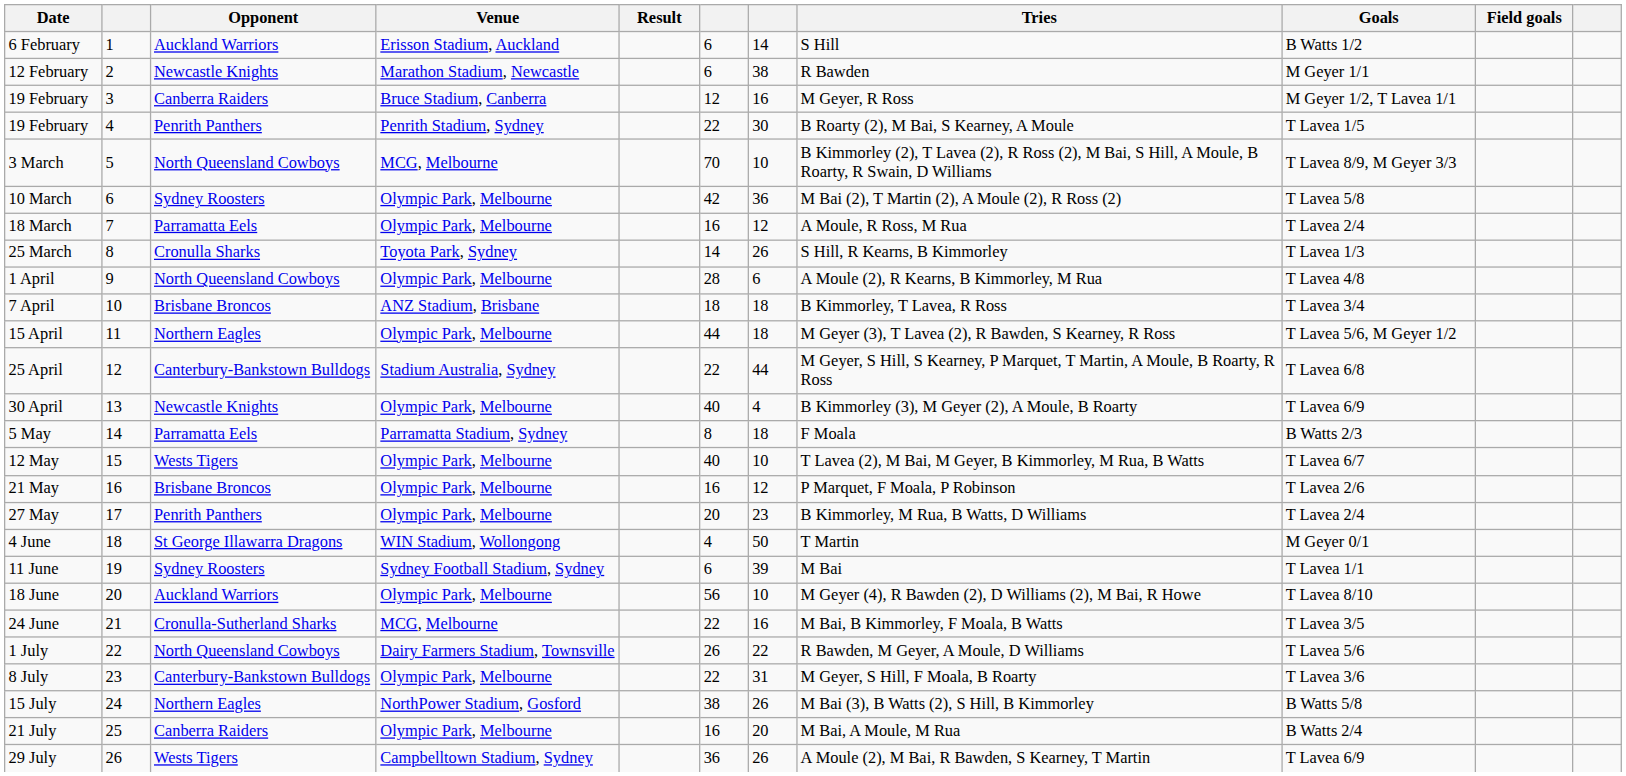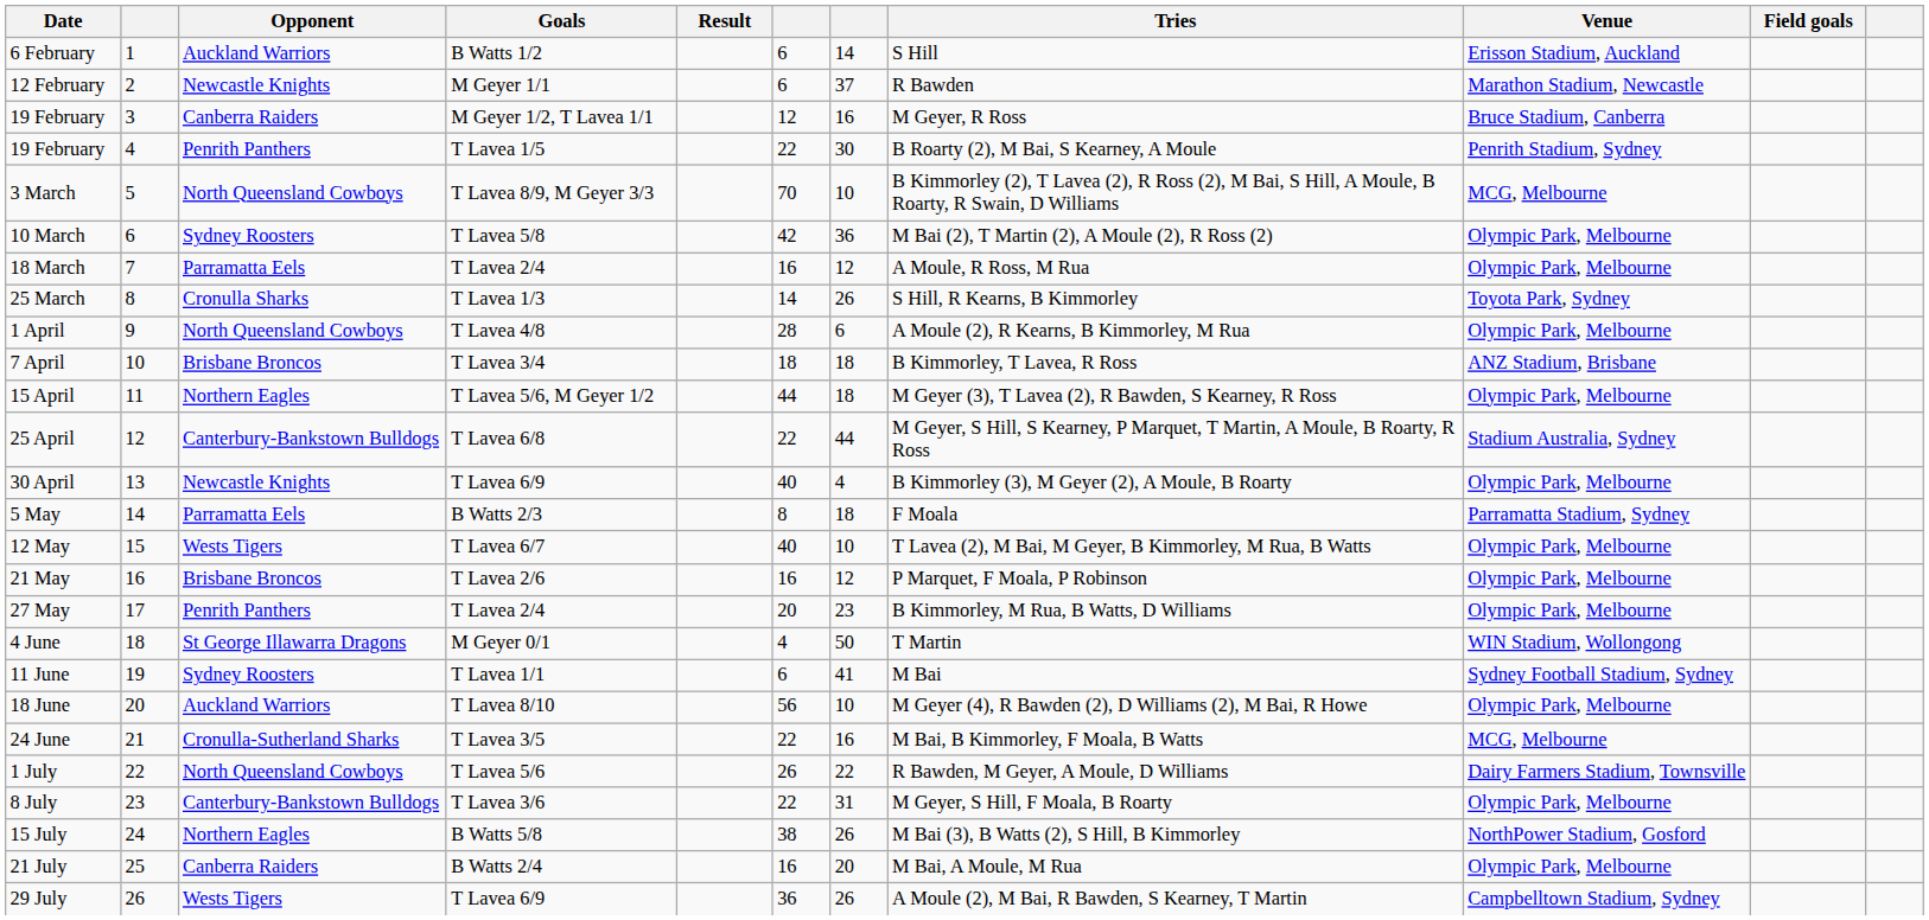 <table class="wikitable"  style="font-size:80%; width:100%;">
 <tr>
 <th width="6%">Date</th>
 <th width="3%"></th>
 <th width="14%">Opponent</th>
-<th width="15%">Venue</th>
+<th width="12%">Goals</th>
 <th width="5%">Result</th>
 <th width="3%"></th>
 <th width="3%"></th>
 <th width="30%">Tries</th>
-<th width="12%">Goals</th>
+<th width="15%">Venue</th>
 <th width="6%">Field goals</th>
 <th width="3%"></th>
 </tr>
 <tr>
 <td>6 February</td>
 <td>1</td>
 <td> <a href='#'>Auckland Warriors</a></td>
-<td><a href='#'>Erisson Stadium</a>, <a href='#'>Auckland</a></td>
+<td>B Watts 1/2</td>
 <td></td>
 <td>6</td>
 <td>14</td>
 <td>S Hill</td>
-<td>B Watts 1/2</td>
+<td><a href='#'>Erisson Stadium</a>, <a href='#'>Auckland</a></td>
 <td></td>
 <td></td>
 </tr>
 <tr>
 <td>12 February</td>
 <td>2</td>
 <td> <a href='#'>Newcastle Knights</a></td>
-<td><a href='#'>Marathon Stadium</a>, <a href='#'>Newcastle</a></td>
+<td>M Geyer 1/1</td>
 <td></td>
 <td>6</td>
-<td>38</td>
+<td>37</td>
 <td>R Bawden</td>
-<td>M Geyer 1/1</td>
+<td><a href='#'>Marathon Stadium</a>, <a href='#'>Newcastle</a></td>
 <td></td>
 <td></td>
 </tr>
 <tr>
 <td>19 February</td>
 <td>3</td>
 <td> <a href='#'>Canberra Raiders</a></td>
-<td><a href='#'>Bruce Stadium</a>, <a href='#'>Canberra</a></td>
+<td>M Geyer 1/2, T Lavea 1/1</td>
 <td></td>
 <td>12</td>
 <td>16</td>
 <td>M Geyer, R Ross</td>
-<td>M Geyer 1/2, T Lavea 1/1</td>
+<td><a href='#'>Bruce Stadium</a>, <a href='#'>Canberra</a></td>
 <td></td>
 <td></td>
 </tr>
 <tr>
 <td>19 February</td>
 <td>4</td>
 <td> <a href='#'>Penrith Panthers</a></td>
-<td><a href='#'>Penrith Stadium</a>, <a href='#'>Sydney</a></td>
+<td>T Lavea 1/5</td>
 <td></td>
 <td>22</td>
 <td>30</td>
 <td>B Roarty (2), M Bai, S Kearney, A Moule</td>
-<td>T Lavea 1/5</td>
+<td><a href='#'>Penrith Stadium</a>, <a href='#'>Sydney</a></td>
 <td></td>
 <td></td>
 </tr>
 <tr>
 <td>3 March</td>
 <td>5</td>
 <td> <a href='#'>North Queensland Cowboys</a></td>
-<td><a href='#'>MCG</a>, <a href='#'>Melbourne</a></td>
+<td>T Lavea 8/9, M Geyer 3/3</td>
 <td></td>
 <td>70</td>
 <td>10</td>
 <td>B Kimmorley (2), T Lavea (2), R Ross (2), M Bai, S Hill, A Moule, B Roarty, R Swain, D Williams</td>
-<td>T Lavea 8/9, M Geyer 3/3</td>
+<td><a href='#'>MCG</a>, <a href='#'>Melbourne</a></td>
 <td></td>
 <td></td>
 </tr>
 <tr>
 <td>10 March</td>
 <td>6</td>
 <td> <a href='#'>Sydney Roosters</a></td>
-<td><a href='#'>Olympic Park</a>, <a href='#'>Melbourne</a></td>
+<td>T Lavea 5/8</td>
 <td></td>
 <td>42</td>
 <td>36</td>
 <td>M Bai (2), T Martin (2), A Moule (2), R Ross (2)</td>
-<td>T Lavea 5/8</td>
+<td><a href='#'>Olympic Park</a>, <a href='#'>Melbourne</a></td>
 <td></td>
 <td></td>
 </tr>
 <tr>
 <td>18 March</td>
 <td>7</td>
 <td> <a href='#'>Parramatta Eels</a></td>
-<td><a href='#'>Olympic Park</a>, <a href='#'>Melbourne</a></td>
+<td>T Lavea 2/4</td>
 <td></td>
 <td>16</td>
 <td>12</td>
 <td>A Moule, R Ross, M Rua</td>
-<td>T Lavea 2/4</td>
+<td><a href='#'>Olympic Park</a>, <a href='#'>Melbourne</a></td>
 <td></td>
 <td></td>
 </tr>
 <tr>
 <td>25 March</td>
 <td>8</td>
 <td> <a href='#'>Cronulla Sharks</a></td>
-<td><a href='#'>Toyota Park</a>, <a href='#'>Sydney</a></td>
+<td>T Lavea 1/3</td>
 <td></td>
 <td>14</td>
 <td>26</td>
 <td>S Hill, R Kearns, B Kimmorley</td>
-<td>T Lavea 1/3</td>
+<td><a href='#'>Toyota Park</a>, <a href='#'>Sydney</a></td>
 <td></td>
 <td></td>
 </tr>
 <tr>
 <td>1 April</td>
 <td>9</td>
 <td> <a href='#'>North Queensland Cowboys</a></td>
-<td><a href='#'>Olympic Park</a>, <a href='#'>Melbourne</a></td>
+<td>T Lavea 4/8</td>
 <td></td>
 <td>28</td>
 <td>6</td>
 <td>A Moule (2), R Kearns, B Kimmorley, M Rua</td>
-<td>T Lavea 4/8</td>
+<td><a href='#'>Olympic Park</a>, <a href='#'>Melbourne</a></td>
 <td></td>
 <td></td>
 </tr>
 <tr>
 <td>7 April</td>
 <td>10</td>
 <td> <a href='#'>Brisbane Broncos</a></td>
-<td><a href='#'>ANZ Stadium</a>, <a href='#'>Brisbane</a></td>
+<td>T Lavea 3/4</td>
 <td></td>
 <td>18</td>
 <td>18</td>
 <td>B Kimmorley, T Lavea, R Ross</td>
-<td>T Lavea 3/4</td>
+<td><a href='#'>ANZ Stadium</a>, <a href='#'>Brisbane</a></td>
 <td></td>
 <td></td>
 </tr>
 <tr>
 <td>15 April</td>
 <td>11</td>
 <td> <a href='#'>Northern Eagles</a></td>
-<td><a href='#'>Olympic Park</a>, <a href='#'>Melbourne</a></td>
+<td>T Lavea 5/6, M Geyer 1/2</td>
 <td></td>
 <td>44</td>
 <td>18</td>
 <td>M Geyer (3), T Lavea (2), R Bawden, S Kearney, R Ross</td>
-<td>T Lavea 5/6, M Geyer 1/2</td>
+<td><a href='#'>Olympic Park</a>, <a href='#'>Melbourne</a></td>
 <td></td>
 <td></td>
 </tr>
 <tr>
 <td>25 April</td>
 <td>12</td>
 <td> <a href='#'>Canterbury-Bankstown Bulldogs</a></td>
-<td><a href='#'>Stadium Australia</a>, <a href='#'>Sydney</a></td>
+<td>T Lavea 6/8</td>
 <td></td>
 <td>22</td>
 <td>44</td>
 <td>M Geyer, S Hill, S Kearney, P Marquet, T Martin, A Moule, B Roarty, R Ross</td>
-<td>T Lavea 6/8</td>
+<td><a href='#'>Stadium Australia</a>, <a href='#'>Sydney</a></td>
 <td></td>
 <td></td>
 </tr>
 <tr>
 <td>30 April</td>
 <td>13</td>
 <td> <a href='#'>Newcastle Knights</a></td>
-<td><a href='#'>Olympic Park</a>, <a href='#'>Melbourne</a></td>
+<td>T Lavea 6/9</td>
 <td></td>
 <td>40</td>
 <td>4</td>
 <td>B Kimmorley (3), M Geyer (2), A Moule, B Roarty</td>
-<td>T Lavea 6/9</td>
+<td><a href='#'>Olympic Park</a>, <a href='#'>Melbourne</a></td>
 <td></td>
 <td></td>
 </tr>
 <tr>
 <td>5 May</td>
 <td>14</td>
 <td> <a href='#'>Parramatta Eels</a></td>
-<td><a href='#'>Parramatta Stadium</a>, <a href='#'>Sydney</a></td>
+<td>B Watts 2/3</td>
 <td></td>
 <td>8</td>
 <td>18</td>
 <td>F Moala</td>
-<td>B Watts 2/3</td>
+<td><a href='#'>Parramatta Stadium</a>, <a href='#'>Sydney</a></td>
 <td></td>
 <td></td>
 </tr>
 <tr>
 <td>12 May</td>
 <td>15</td>
 <td> <a href='#'>Wests Tigers</a></td>
-<td><a href='#'>Olympic Park</a>, <a href='#'>Melbourne</a></td>
+<td>T Lavea 6/7</td>
 <td></td>
 <td>40</td>
 <td>10</td>
 <td>T Lavea (2), M Bai, M Geyer, B Kimmorley, M Rua, B Watts</td>
-<td>T Lavea 6/7</td>
+<td><a href='#'>Olympic Park</a>, <a href='#'>Melbourne</a></td>
 <td></td>
 <td></td>
 </tr>
 <tr>
 <td>21 May</td>
 <td>16</td>
 <td> <a href='#'>Brisbane Broncos</a></td>
-<td><a href='#'>Olympic Park</a>, <a href='#'>Melbourne</a></td>
+<td>T Lavea 2/6</td>
 <td></td>
 <td>16</td>
 <td>12</td>
 <td>P Marquet, F Moala, P Robinson</td>
-<td>T Lavea 2/6</td>
+<td><a href='#'>Olympic Park</a>, <a href='#'>Melbourne</a></td>
 <td></td>
 <td></td>
 </tr>
 <tr>
 <td>27 May</td>
 <td>17</td>
 <td> <a href='#'>Penrith Panthers</a></td>
-<td><a href='#'>Olympic Park</a>, <a href='#'>Melbourne</a></td>
+<td>T Lavea 2/4</td>
 <td></td>
 <td>20</td>
 <td>23</td>
 <td>B Kimmorley, M Rua, B Watts, D Williams</td>
-<td>T Lavea 2/4</td>
+<td><a href='#'>Olympic Park</a>, <a href='#'>Melbourne</a></td>
 <td></td>
 <td></td>
 </tr>
 <tr>
 <td>4 June</td>
 <td>18</td>
 <td> <a href='#'>St George Illawarra Dragons</a></td>
-<td><a href='#'>WIN Stadium</a>, <a href='#'>Wollongong</a></td>
+<td>M Geyer 0/1</td>
 <td></td>
 <td>4</td>
 <td>50</td>
 <td>T Martin</td>
-<td>M Geyer 0/1</td>
+<td><a href='#'>WIN Stadium</a>, <a href='#'>Wollongong</a></td>
 <td></td>
 <td></td>
 </tr>
 <tr>
 <td>11 June</td>
 <td>19</td>
 <td> <a href='#'>Sydney Roosters</a></td>
-<td><a href='#'>Sydney Football Stadium</a>, <a href='#'>Sydney</a></td>
+<td>T Lavea 1/1</td>
 <td></td>
 <td>6</td>
-<td>39</td>
+<td>41</td>
 <td>M Bai</td>
-<td>T Lavea 1/1</td>
+<td><a href='#'>Sydney Football Stadium</a>, <a href='#'>Sydney</a></td>
 <td></td>
 <td></td>
 </tr>
 <tr>
 <td>18 June</td>
 <td>20</td>
 <td> <a href='#'>Auckland Warriors</a></td>
-<td><a href='#'>Olympic Park</a>, <a href='#'>Melbourne</a></td>
+<td>T Lavea 8/10</td>
 <td></td>
 <td>56</td>
 <td>10</td>
 <td>M Geyer (4), R Bawden (2), D Williams (2), M Bai, R Howe</td>
-<td>T Lavea 8/10</td>
+<td><a href='#'>Olympic Park</a>, <a href='#'>Melbourne</a></td>
 <td></td>
 <td></td>
 </tr>
 <tr>
 <td>24 June</td>
 <td>21</td>
 <td> <a href='#'>Cronulla-Sutherland Sharks</a></td>
-<td><a href='#'>MCG</a>, <a href='#'>Melbourne</a></td>
+<td>T Lavea 3/5</td>
 <td></td>
 <td>22</td>
 <td>16</td>
 <td>M Bai, B Kimmorley, F Moala, B Watts</td>
-<td>T Lavea 3/5</td>
+<td><a href='#'>MCG</a>, <a href='#'>Melbourne</a></td>
 <td></td>
 <td></td>
 </tr>
 <tr>
 <td>1 July</td>
 <td>22</td>
 <td> <a href='#'>North Queensland Cowboys</a></td>
-<td><a href='#'>Dairy Farmers Stadium</a>, <a href='#'>Townsville</a></td>
+<td>T Lavea 5/6</td>
 <td></td>
 <td>26</td>
 <td>22</td>
 <td>R Bawden, M Geyer, A Moule, D Williams</td>
-<td>T Lavea 5/6</td>
+<td><a href='#'>Dairy Farmers Stadium</a>, <a href='#'>Townsville</a></td>
 <td></td>
 <td></td>
 </tr>
 <tr>
 <td>8 July</td>
 <td>23</td>
 <td> <a href='#'>Canterbury-Bankstown Bulldogs</a></td>
-<td><a href='#'>Olympic Park</a>, <a href='#'>Melbourne</a></td>
+<td>T Lavea 3/6</td>
 <td></td>
 <td>22</td>
 <td>31</td>
 <td>M Geyer, S Hill, F Moala, B Roarty</td>
-<td>T Lavea 3/6</td>
+<td><a href='#'>Olympic Park</a>, <a href='#'>Melbourne</a></td>
 <td></td>
 <td></td>
 </tr>
 <tr>
 <td>15 July</td>
 <td>24</td>
 <td> <a href='#'>Northern Eagles</a></td>
-<td><a href='#'>NorthPower Stadium</a>, <a href='#'>Gosford</a></td>
+<td>B Watts 5/8</td>
 <td></td>
 <td>38</td>
 <td>26</td>
 <td>M Bai (3), B Watts (2), S Hill, B Kimmorley</td>
-<td>B Watts 5/8</td>
+<td><a href='#'>NorthPower Stadium</a>, <a href='#'>Gosford</a></td>
 <td></td>
 <td></td>
 </tr>
 <tr>
 <td>21 July</td>
 <td>25</td>
 <td> <a href='#'>Canberra Raiders</a></td>
-<td><a href='#'>Olympic Park</a>, <a href='#'>Melbourne</a></td>
+<td>B Watts 2/4</td>
 <td></td>
 <td>16</td>
 <td>20</td>
 <td>M Bai, A Moule, M Rua</td>
-<td>B Watts 2/4</td>
+<td><a href='#'>Olympic Park</a>, <a href='#'>Melbourne</a></td>
 <td></td>
 <td></td>
 </tr>
 <tr>
 <td>29 July</td>
 <td>26</td>
 <td> <a href='#'>Wests Tigers</a></td>
-<td><a href='#'>Campbelltown Stadium</a>, <a href='#'>Sydney</a></td>
+<td>T Lavea 6/9</td>
 <td></td>
 <td>36</td>
 <td>26</td>
 <td>A Moule (2), M Bai, R Bawden, S Kearney, T Martin</td>
-<td>T Lavea 6/9</td>
+<td><a href='#'>Campbelltown Stadium</a>, <a href='#'>Sydney</a></td>
 <td></td>
 <td></td>
 </tr>
 </table>
